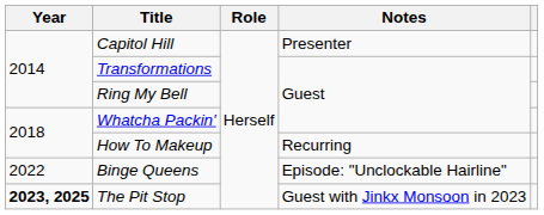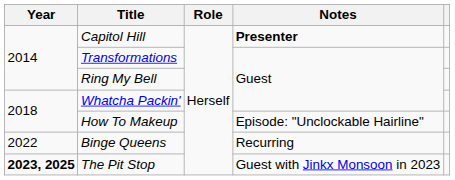 <table class="wikitable plainrowheaders" style="text-align:left;">
 <tr>
 <th>Year</th>
 <th>Title</th>
 <th>Role</th>
 <th>Notes</th>
 <th></th>
 </tr>
 <tr>
 <td rowspan="3">2014</td>
 <td><em>Capitol Hill</em></td>
 <td rowspan="7">Herself</td>
-<td>Presenter</td>
+<td><strong>Presenter</strong></td>
 <td></td>
 </tr>
 <tr>
 <td><em><a href='#'>Transformations</a></em></td>
 <td rowspan="3">Guest</td>
 <td></td>
 </tr>
 <tr>
 <td><em>Ring My Bell</em></td>
 <td></td>
 </tr>
 <tr>
 <td rowspan="2">2018</td>
 <td><em><a href='#'>Whatcha Packin'</a></em></td>
 <td></td>
 </tr>
 <tr>
 <td><em>How To Makeup</em></td>
-<td>Recurring</td>
+<td>Episode: "Unclockable Hairline"</td>
 <td></td>
 </tr>
 <tr>
 <td>2022</td>
 <td><em>Binge Queens</em></td>
-<td>Episode: "Unclockable Hairline"</td>
+<td>Recurring</td>
 <td style="text-align: center;"></td>
 </tr>
 <tr>
 <td><strong>2023, 2025</strong></td>
 <td><em>The Pit Stop</em></td>
 <td>Guest with <a href='#'>Jinkx Monsoon</a> in 2023</td>
 <td style="text-align: center;"></td>
 </tr>
 </table>
